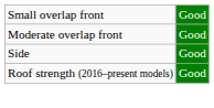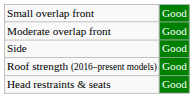 <table class="wikitable">
 <tr>
 <td>Small overlap front</td>
 <td style="color:white;background: green">Good</td>
 </tr>
 <tr>
 <td>Moderate overlap front</td>
 <td style="color:white;background: green">Good</td>
 </tr>
 <tr>
 <td>Side</td>
 <td style="color:white;background: green">Good</td>
 </tr>
 <tr>
 <td>Roof strength <small>(2016–present models)</small></td>
 <td style="color:white;background: green">Good</td>
 </tr>
+<tr>
+<td>Head restraints & seats</td>
+<td style="color:white;background: green">Good</td>
+</tr>
 </table>
